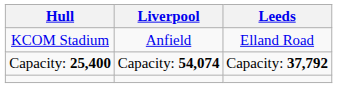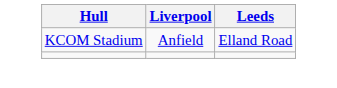 <table class="wikitable" style="margin:1em auto; text-align:center">
 <tr>
 <th><a href='#'>Hull</a></th>
 <th><a href='#'>Liverpool</a></th>
 <th><a href='#'>Leeds</a></th>
 </tr>
 <tr>
 <td><a href='#'>KCOM Stadium</a></td>
 <td><a href='#'>Anfield</a></td>
 <td><a href='#'>Elland Road</a></td>
 </tr>
 <tr>
-<td>Capacity: <strong>25,400</strong></td>
-<td>Capacity: <strong>54,074</strong></td>
-<td>Capacity: <strong>37,792</strong></td>
-</tr>
-<tr>
 <td></td>
 <td></td>
 <td></td>
 </tr>
 </table>
